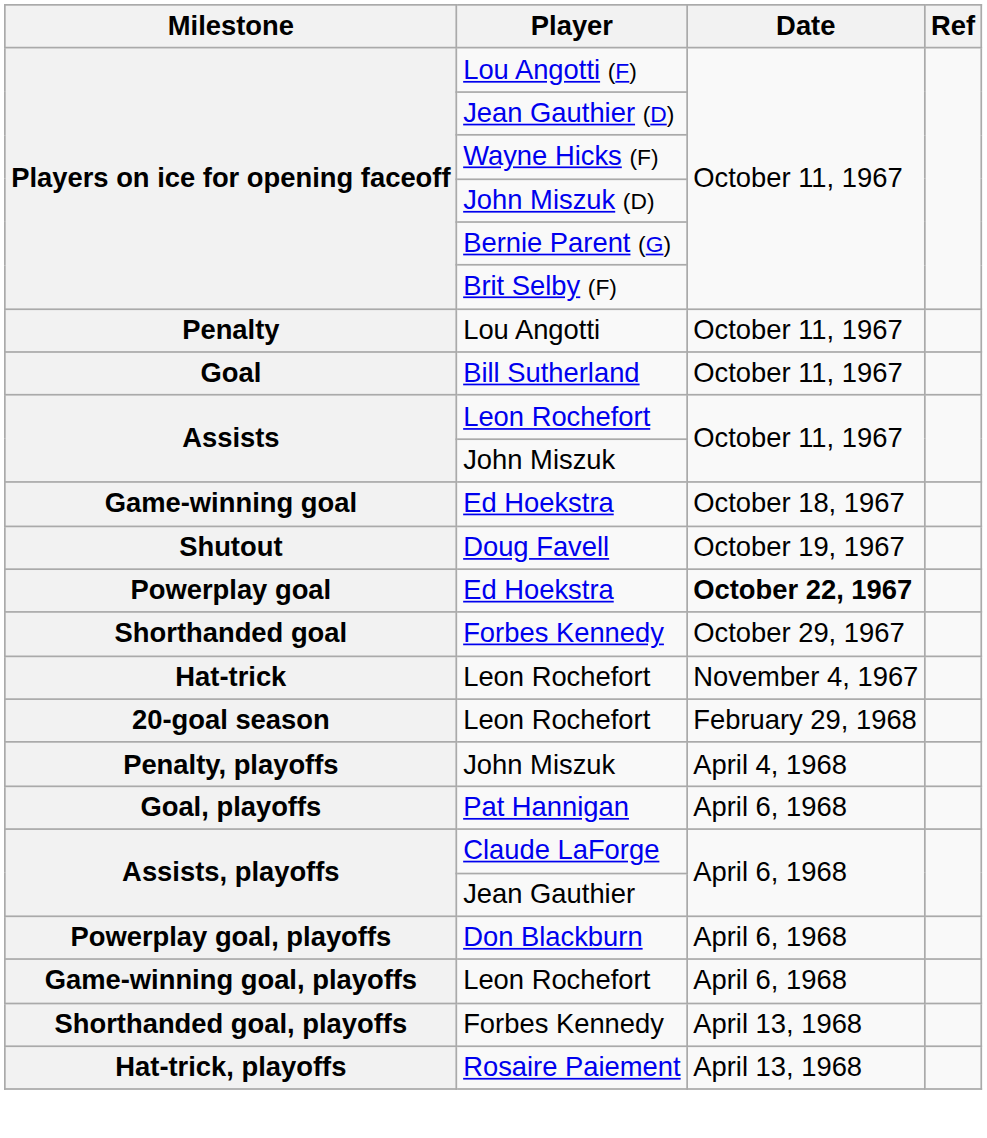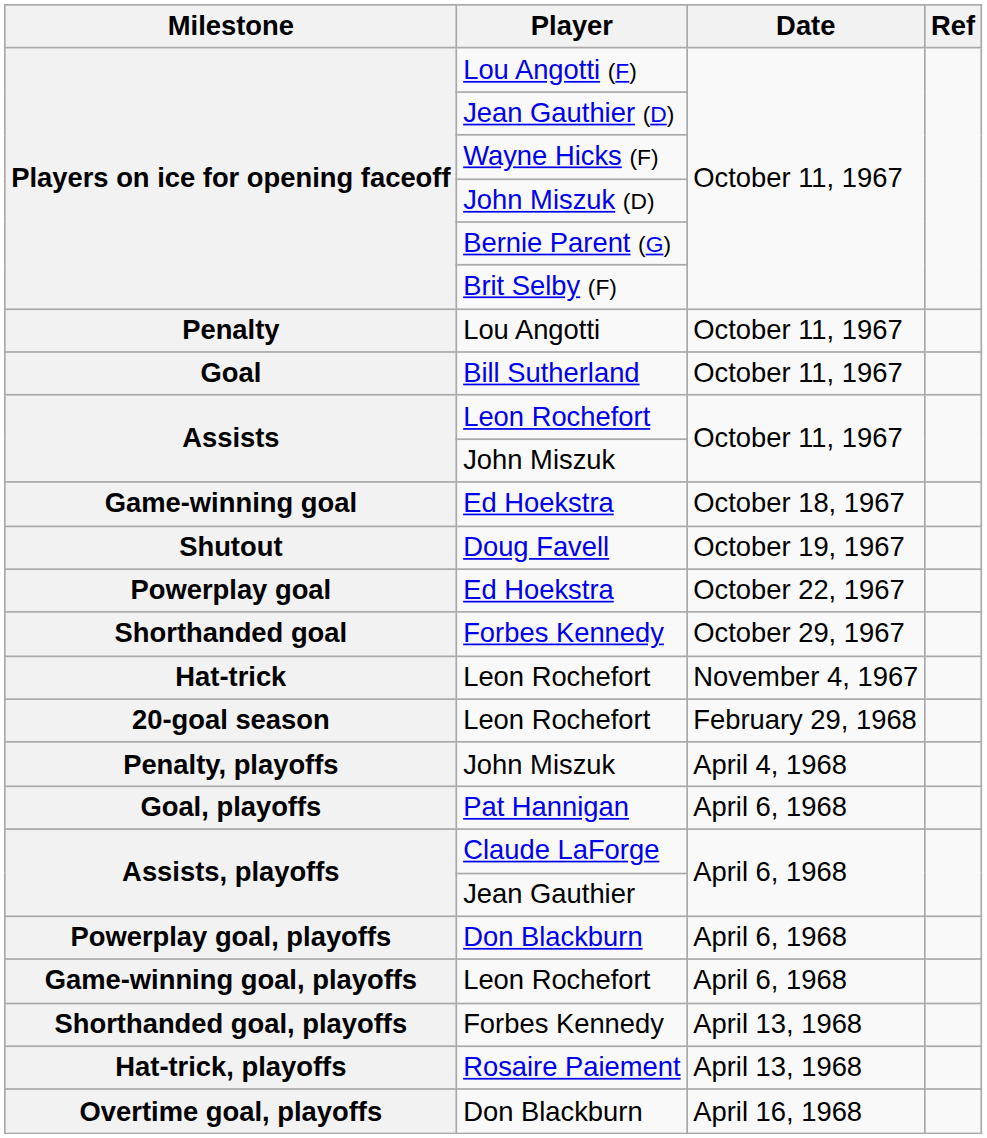 <table class="wikitable">
 <tr>
 <th scope="col">Milestone</th>
 <th scope="col">Player</th>
 <th scope="col">Date</th>
 <th scope="col">Ref</th>
 </tr>
 <tr>
 <th scope="row" rowspan="6">Players on ice for opening faceoff</th>
 <td><a href='#'>Lou Angotti</a> <small>(<a href='#'>F</a>)</small></td>
 <td rowspan="6">October 11, 1967</td>
 <td rowspan="6"></td>
 </tr>
 <tr>
 <td><a href='#'>Jean Gauthier</a> <small>(<a href='#'>D</a>)</small></td>
 </tr>
 <tr>
 <td><a href='#'>Wayne Hicks</a> <small>(F)</small></td>
 </tr>
 <tr>
 <td><a href='#'>John Miszuk</a> <small>(D)</small></td>
 </tr>
 <tr>
 <td><a href='#'>Bernie Parent</a> <small>(<a href='#'>G</a>)</small></td>
 </tr>
 <tr>
 <td><a href='#'>Brit Selby</a> <small>(F)</small></td>
 </tr>
 <tr>
 <th scope="row">Penalty</th>
 <td>Lou Angotti</td>
 <td>October 11, 1967</td>
 <td></td>
 </tr>
 <tr>
 <th scope="row">Goal</th>
 <td><a href='#'>Bill Sutherland</a></td>
 <td>October 11, 1967</td>
 <td></td>
 </tr>
 <tr>
 <th scope="row" rowspan="2">Assists</th>
 <td><a href='#'>Leon Rochefort</a></td>
 <td rowspan="2">October 11, 1967</td>
 <td rowspan="2"></td>
 </tr>
 <tr>
 <td>John Miszuk</td>
 </tr>
 <tr>
 <th scope="row">Game-winning goal</th>
 <td><a href='#'>Ed Hoekstra</a></td>
 <td>October 18, 1967</td>
 <td></td>
 </tr>
 <tr>
 <th scope="row">Shutout</th>
 <td><a href='#'>Doug Favell</a></td>
 <td>October 19, 1967</td>
 <td></td>
 </tr>
 <tr>
 <th scope="row">Powerplay goal</th>
 <td><a href='#'>Ed Hoekstra</a></td>
-<td><strong>October 22, 1967</strong></td>
+<td>October 22, 1967</td>
 <td></td>
 </tr>
 <tr>
 <th scope="row">Shorthanded goal</th>
 <td><a href='#'>Forbes Kennedy</a></td>
 <td>October 29, 1967</td>
 <td></td>
 </tr>
 <tr>
 <th scope="row">Hat-trick</th>
 <td>Leon Rochefort</td>
 <td>November 4, 1967</td>
 <td></td>
 </tr>
 <tr>
 <th scope="row">20-goal season</th>
 <td>Leon Rochefort</td>
 <td>February 29, 1968</td>
 <td></td>
 </tr>
 <tr>
 <th scope="row">Penalty, playoffs</th>
 <td>John Miszuk</td>
 <td>April 4, 1968</td>
 <td></td>
 </tr>
 <tr>
 <th scope="row">Goal, playoffs</th>
 <td><a href='#'>Pat Hannigan</a></td>
 <td>April 6, 1968</td>
 <td></td>
 </tr>
 <tr>
 <th scope="row" rowspan="2">Assists, playoffs</th>
 <td><a href='#'>Claude LaForge</a></td>
 <td rowspan="2">April 6, 1968</td>
 <td rowspan="2"></td>
 </tr>
 <tr>
 <td>Jean Gauthier</td>
 </tr>
 <tr>
 <th scope="row">Powerplay goal, playoffs</th>
 <td><a href='#'>Don Blackburn</a></td>
 <td>April 6, 1968</td>
 <td></td>
 </tr>
 <tr>
 <th scope="row">Game-winning goal, playoffs</th>
 <td>Leon Rochefort</td>
 <td>April 6, 1968</td>
 <td></td>
 </tr>
 <tr>
 <th scope="row">Shorthanded goal, playoffs</th>
 <td>Forbes Kennedy</td>
 <td>April 13, 1968</td>
 <td></td>
 </tr>
 <tr>
 <th scope="row">Hat-trick, playoffs</th>
 <td><a href='#'>Rosaire Paiement</a></td>
 <td>April 13, 1968</td>
 <td></td>
 </tr>
+<tr>
+<th scope="row">Overtime goal, playoffs</th>
+<td>Don Blackburn</td>
+<td>April 16, 1968</td>
+<td></td>
+</tr>
 </table>
